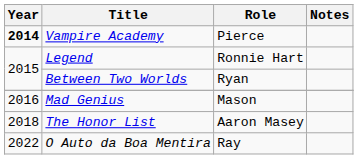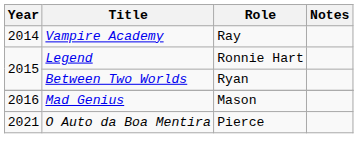 <table class="wikitable">
 <tr>
 <th>Year</th>
 <th>Title</th>
 <th>Role</th>
 <th>Notes</th>
 </tr>
 <tr>
-<td><strong>2014</strong></td>
+<td>2014</td>
 <td><em><a href='#'>Vampire Academy</a></em></td>
-<td>Pierce</td>
+<td>Ray</td>
 <td></td>
 </tr>
 <tr>
 <td rowspan="2">2015</td>
 <td><em><a href='#'>Legend</a></em></td>
 <td>Ronnie Hart</td>
 <td></td>
 </tr>
 <tr>
 <td><em><a href='#'>Between Two Worlds</a></em></td>
 <td>Ryan</td>
 <td></td>
 </tr>
 <tr>
 </tr>
 <tr>
 <td>2016</td>
 <td><em><a href='#'>Mad Genius</a></em></td>
 <td>Mason</td>
 <td></td>
 </tr>
 <tr>
-<td>2018</td>
-<td><em><a href='#'>The Honor List</a></em></td>
-<td>Aaron Masey</td>
-<td></td>
-</tr>
-<tr>
-<td>2022</td>
+<td>2021</td>
 <td><em>O Auto da Boa Mentira</em></td>
-<td>Ray</td>
+<td>Pierce</td>
 <td></td>
 </tr>
 </table>
